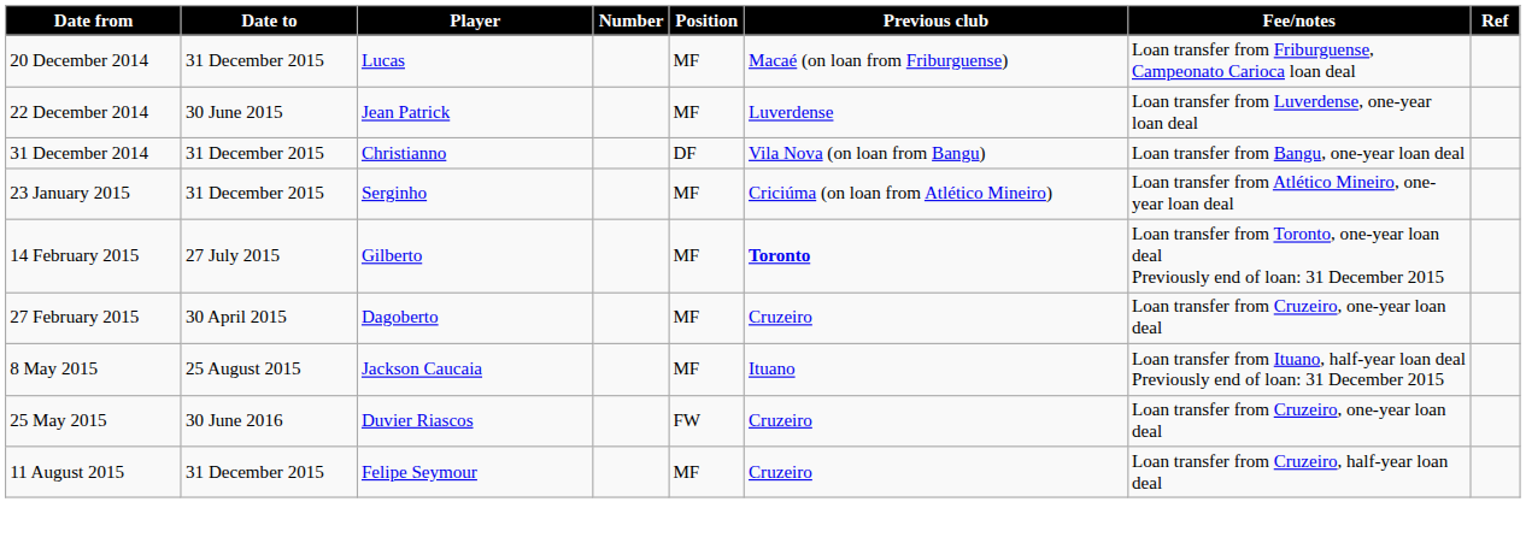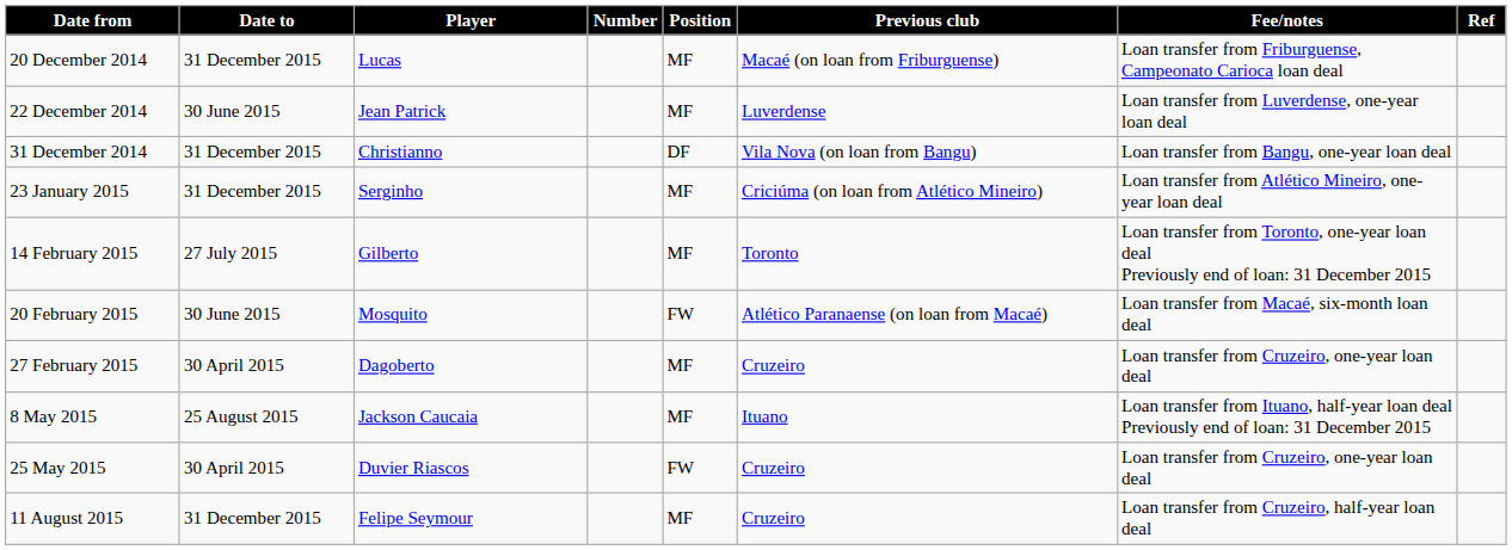 <table class="wikitable" style="text-align:left; font-size:85%;">
 <tr>
 <th style="background:#000000; color:white; width:125px;">Date from</th>
 <th style="background:#000000; color:white; width:125px;">Date to</th>
 <th style="background:#000000; color:white; width:170px;">Player</th>
 <th style="background:#000000; color:white; width:50px;">Number</th>
 <th style="background:#000000; color:white; width:50px;">Position</th>
 <th style="background:#000000; color:white; width:280px;">Previous club</th>
 <th style="background:#000000; color:white; width:250px;">Fee/notes</th>
 <th style="background:#000000; color:white; width:30px;">Ref</th>
 </tr>
 <tr>
 <td>20 December 2014</td>
 <td>31 December 2015</td>
 <td> <a href='#'>Lucas</a></td>
 <td></td>
 <td>MF</td>
 <td> <a href='#'>Macaé</a> (on loan from <a href='#'>Friburguense</a>)</td>
 <td>Loan transfer from <a href='#'>Friburguense</a>, <a href='#'>Campeonato Carioca</a> loan deal</td>
 <td></td>
 </tr>
 <tr>
 <td>22 December 2014</td>
 <td>30 June 2015</td>
 <td> <a href='#'>Jean Patrick</a></td>
 <td></td>
 <td>MF</td>
 <td> <a href='#'>Luverdense</a></td>
 <td>Loan transfer from <a href='#'>Luverdense</a>, one-year loan deal</td>
 <td></td>
 </tr>
 <tr>
 <td>31 December 2014</td>
 <td>31 December 2015</td>
 <td> <a href='#'>Christianno</a></td>
 <td></td>
 <td>DF</td>
 <td> <a href='#'>Vila Nova</a> (on loan from <a href='#'>Bangu</a>)</td>
 <td>Loan transfer from <a href='#'>Bangu</a>, one-year loan deal</td>
 <td></td>
 </tr>
 <tr>
 <td>23 January 2015</td>
 <td>31 December 2015</td>
 <td> <a href='#'>Serginho</a></td>
 <td></td>
 <td>MF</td>
 <td> <a href='#'>Criciúma</a> (on loan from <a href='#'>Atlético Mineiro</a>)</td>
 <td>Loan transfer from <a href='#'>Atlético Mineiro</a>, one-year loan deal</td>
 <td></td>
 </tr>
 <tr>
 <td>14 February 2015</td>
 <td>27 July 2015</td>
 <td> <a href='#'>Gilberto</a></td>
 <td></td>
 <td>MF</td>
-<td><strong> <a href='#'>Toronto</a></strong></td>
+<td> <a href='#'>Toronto</a></td>
 <td>Loan transfer from <a href='#'>Toronto</a>, one-year loan deal<br>Previously end of loan: 31 December 2015</td>
+<td></td>
+</tr>
+<tr>
+<td>20 February 2015</td>
+<td>30 June 2015</td>
+<td> <a href='#'>Mosquito</a></td>
+<td></td>
+<td>FW</td>
+<td> <a href='#'>Atlético Paranaense</a> (on loan from <a href='#'>Macaé</a>)</td>
+<td>Loan transfer from <a href='#'>Macaé</a>, six-month loan deal</td>
 <td></td>
 </tr>
 <tr>
 <td>27 February 2015</td>
 <td>30 April 2015</td>
 <td> <a href='#'>Dagoberto</a></td>
 <td></td>
 <td>MF</td>
 <td> <a href='#'>Cruzeiro</a></td>
 <td>Loan transfer from <a href='#'>Cruzeiro</a>, one-year loan deal</td>
 <td></td>
 </tr>
 <tr>
 <td>8 May 2015</td>
 <td>25 August 2015</td>
 <td> <a href='#'>Jackson Caucaia</a></td>
 <td></td>
 <td>MF</td>
 <td> <a href='#'>Ituano</a></td>
 <td>Loan transfer from <a href='#'>Ituano</a>, half-year loan deal<br>Previously end of loan: 31 December 2015</td>
 <td></td>
 </tr>
 <tr>
 <td>25 May 2015</td>
-<td>30 June 2016</td>
+<td>30 April 2015</td>
 <td> <a href='#'>Duvier Riascos</a></td>
 <td></td>
 <td>FW</td>
 <td> <a href='#'>Cruzeiro</a></td>
 <td>Loan transfer from <a href='#'>Cruzeiro</a>, one-year loan deal</td>
 <td></td>
 </tr>
 <tr>
 <td>11 August 2015</td>
 <td>31 December 2015</td>
 <td> <a href='#'>Felipe Seymour</a></td>
 <td></td>
 <td>MF</td>
 <td> <a href='#'>Cruzeiro</a></td>
 <td>Loan transfer from <a href='#'>Cruzeiro</a>, half-year loan deal</td>
 <td></td>
 </tr>
 </table>
